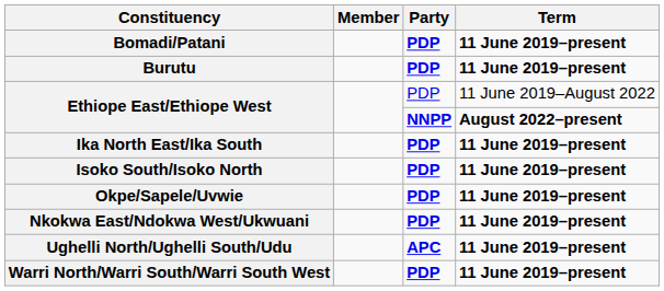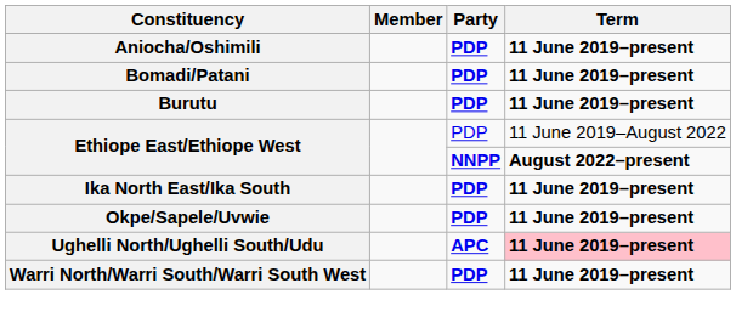 <table class="wikitable">
 <tr valign=bottom>
 <th>Constituency</th>
 <th>Member</th>
 <th>Party</th>
 <th>Term</th>
+</tr>
+<tr>
+<th>Aniocha/Oshimili</th>
+<td><strong></strong></td>
+<td><strong><a href='#'>PDP</a></strong></td>
+<td><strong>11 June 2019–present</strong></td>
 </tr>
 <tr>
 <th>Bomadi/Patani</th>
 <td><strong></strong></td>
 <td><strong><a href='#'>PDP</a></strong></td>
 <td><strong>11 June 2019–present</strong></td>
 </tr>
 <tr>
 <th>Burutu</th>
 <td><strong></strong></td>
 <td><strong><a href='#'>PDP</a></strong></td>
 <td><strong>11 June 2019–present</strong></td>
 </tr>
 <tr>
 <th rowspan=2>Ethiope East/Ethiope West</th>
 <td rowspan=2><strong></strong></td>
 <td><a href='#'>PDP</a></td>
 <td>11 June 2019–August 2022</td>
 </tr>
 <tr>
 <td><strong><a href='#'>NNPP</a></strong></td>
 <td><strong>August 2022–present</strong></td>
 </tr>
 <tr>
 <th>Ika North East/Ika South</th>
 <td><strong></strong></td>
 <td><strong><a href='#'>PDP</a></strong></td>
 <td><strong>11 June 2019–present</strong></td>
 </tr>
 <tr>
-<th>Isoko South/Isoko North</th>
-<td><strong></strong></td>
-<td><strong><a href='#'>PDP</a></strong></td>
-<td><strong>11 June 2019–present</strong></td>
-</tr>
-<tr>
 <th>Okpe/Sapele/Uvwie</th>
-<td><strong></strong></td>
-<td><strong><a href='#'>PDP</a></strong></td>
-<td><strong>11 June 2019–present</strong></td>
-</tr>
-<tr>
-<th>Nkokwa East/Ndokwa West/Ukwuani</th>
 <td><strong></strong></td>
 <td><strong><a href='#'>PDP</a></strong></td>
 <td><strong>11 June 2019–present</strong></td>
 </tr>
 <tr>
 <th>Ughelli North/Ughelli South/Udu</th>
 <td><strong></strong></td>
 <td><strong><a href='#'>APC</a></strong></td>
-<td><strong>11 June 2019–present</strong></td>
+<td style="background: pink;"><strong>11 June 2019–present</strong></td>
 </tr>
 <tr>
 <th>Warri North/Warri South/Warri South West</th>
 <td><strong></strong></td>
 <td><strong><a href='#'>PDP</a></strong></td>
 <td><strong>11 June 2019–present</strong></td>
 </tr>
 </table>
